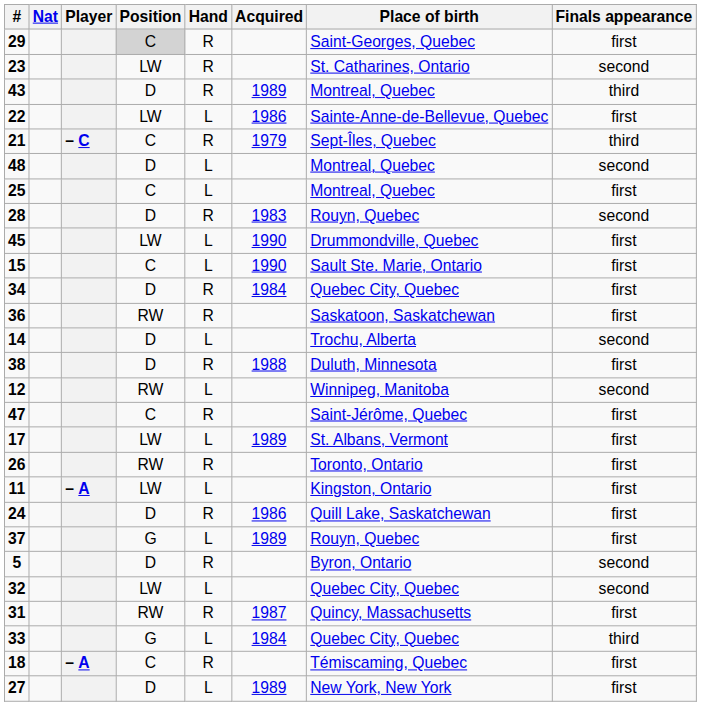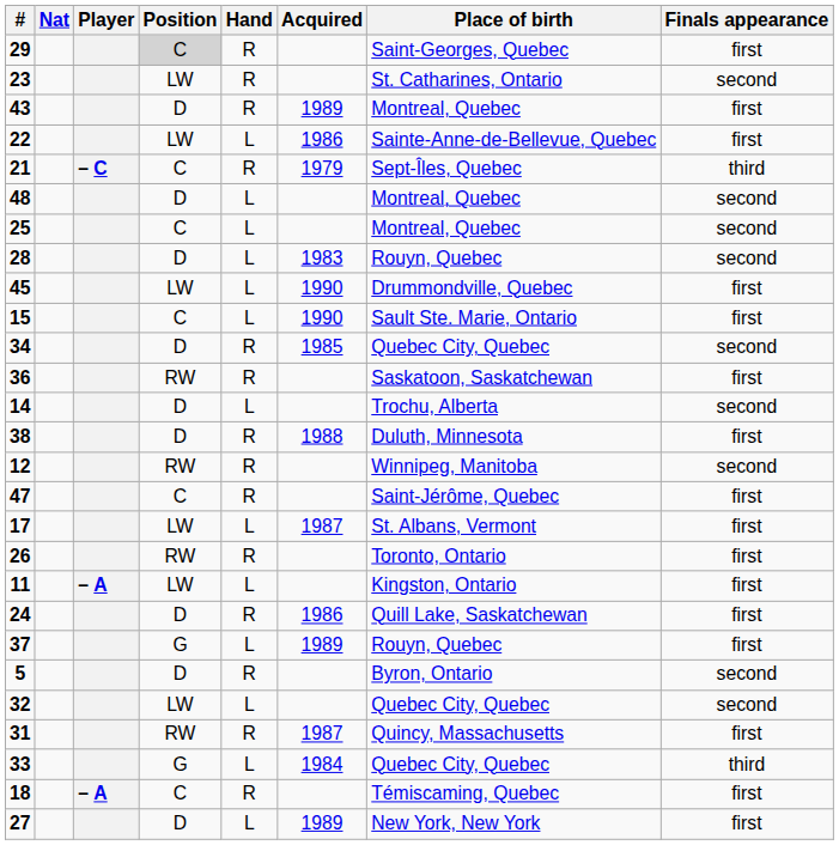 <table class="sortable wikitable plainrowheaders" style="text-align:center;">
 <tr style="background:#ddd;">
 <th scope="col">#</th>
 <th scope="col"><a href='#'>Nat</a></th>
 <th scope="col">Player</th>
 <th scope="col">Position</th>
 <th scope="col">Hand</th>
 <th scope="col">Acquired</th>
 <th scope="col" class="unsortable">Place of birth</th>
 <th scope="col" class="unsortable">Finals appearance</th>
 </tr>
 <tr>
 <td><strong>29</strong></td>
 <td></td>
 <th scope="row" style="text-align:left;"></th>
 <td style="background: lightgrey;">C</td>
 <td>R</td>
 <td></td>
 <td style="text-align:left;"><a href='#'>Saint-Georges, Quebec</a></td>
 <td>first </td>
 </tr>
 <tr>
 <td><strong>23</strong></td>
 <td></td>
 <th scope="row" style="text-align:left;"></th>
 <td>LW</td>
 <td>R</td>
 <td></td>
 <td style="text-align:left;"><a href='#'>St. Catharines, Ontario</a></td>
 <td>second </td>
 </tr>
 <tr>
 <td><strong>43</strong></td>
 <td></td>
 <th scope="row" style="text-align:left;"></th>
 <td>D</td>
 <td>R</td>
 <td><a href='#'>1989</a></td>
 <td style="text-align:left;"><a href='#'>Montreal, Quebec</a></td>
-<td>third </td>
+<td>first</td>
 </tr>
 <tr>
 <td><strong>22</strong></td>
 <td></td>
 <th scope="row" style="text-align:left;"></th>
 <td>LW</td>
 <td>L</td>
 <td><a href='#'>1986</a></td>
 <td style="text-align:left;"><a href='#'>Sainte-Anne-de-Bellevue, Quebec</a></td>
 <td>first</td>
 </tr>
 <tr>
 <td><strong>21</strong></td>
 <td></td>
 <th scope="row" style="text-align:left;"> – <strong><a href='#'>C</a></strong></th>
 <td>C</td>
 <td>R</td>
 <td><a href='#'>1979</a></td>
 <td style="text-align:left;"><a href='#'>Sept-Îles, Quebec</a></td>
 <td>third </td>
 </tr>
 <tr>
 <td><strong>48</strong></td>
 <td></td>
 <th scope="row" style="text-align:left;"></th>
 <td>D</td>
 <td>L</td>
 <td></td>
 <td style="text-align:left;"><a href='#'>Montreal, Quebec</a></td>
 <td>second </td>
 </tr>
 <tr>
 <td><strong>25</strong></td>
 <td></td>
 <th scope="row" style="text-align:left;"></th>
 <td>C</td>
 <td>L</td>
 <td></td>
 <td style="text-align:left;"><a href='#'>Montreal, Quebec</a></td>
-<td>first</td>
+<td>second </td>
 </tr>
 <tr>
 <td><strong>28</strong></td>
 <td></td>
 <th scope="row" style="text-align:left;"></th>
 <td>D</td>
-<td>R</td>
+<td>L</td>
 <td><a href='#'>1983</a></td>
 <td style="text-align:left;"><a href='#'>Rouyn, Quebec</a></td>
 <td>second </td>
 </tr>
 <tr>
 <td><strong>45</strong></td>
 <td></td>
 <th scope="row" style="text-align:left;"></th>
 <td>LW</td>
 <td>L</td>
 <td><a href='#'>1990</a></td>
 <td style="text-align:left;"><a href='#'>Drummondville, Quebec</a></td>
 <td>first</td>
 </tr>
 <tr>
 <td><strong>15</strong></td>
 <td></td>
 <th scope="row" style="text-align:left;"></th>
 <td>C</td>
 <td>L</td>
 <td><a href='#'>1990</a></td>
 <td style="text-align:left;"><a href='#'>Sault Ste. Marie, Ontario</a></td>
 <td>first</td>
 </tr>
 <tr>
 <td><strong>34</strong></td>
 <td></td>
 <th scope="row" style="text-align:left;"></th>
 <td>D</td>
 <td>R</td>
-<td><a href='#'>1984</a></td>
+<td><a href='#'>1985</a></td>
 <td style="text-align:left;"><a href='#'>Quebec City, Quebec</a></td>
-<td>first</td>
+<td>second </td>
 </tr>
 <tr>
 <td><strong>36</strong></td>
 <td></td>
 <th scope="row" style="text-align:left;"></th>
 <td>RW</td>
 <td>R</td>
 <td></td>
 <td style="text-align:left;"><a href='#'>Saskatoon, Saskatchewan</a></td>
 <td>first</td>
 </tr>
 <tr>
 <td><strong>14</strong></td>
 <td></td>
 <th scope="row" style="text-align:left;"></th>
 <td>D</td>
 <td>L</td>
 <td></td>
 <td style="text-align:left;"><a href='#'>Trochu, Alberta</a></td>
 <td>second </td>
 </tr>
 <tr>
 <td><strong>38</strong></td>
 <td></td>
 <th scope="row" style="text-align:left;"></th>
 <td>D</td>
 <td>R</td>
 <td><a href='#'>1988</a></td>
 <td style="text-align:left;"><a href='#'>Duluth, Minnesota</a></td>
 <td>first</td>
 </tr>
 <tr>
 <td><strong>12</strong></td>
 <td></td>
 <th scope="row" style="text-align:left;"></th>
 <td>RW</td>
-<td>L</td>
+<td>R</td>
 <td></td>
 <td style="text-align:left;"><a href='#'>Winnipeg, Manitoba</a></td>
 <td>second </td>
 </tr>
 <tr>
 <td><strong>47</strong></td>
 <td></td>
 <th scope="row" style="text-align:left;"></th>
 <td>C</td>
 <td>R</td>
 <td></td>
 <td style="text-align:left;"><a href='#'>Saint-Jérôme, Quebec</a></td>
 <td>first</td>
 </tr>
 <tr>
 <td><strong>17</strong></td>
 <td></td>
 <th scope="row" style="text-align:left;"></th>
 <td>LW</td>
 <td>L</td>
-<td><a href='#'>1989</a></td>
+<td><a href='#'>1987</a></td>
 <td style="text-align:left;"><a href='#'>St. Albans, Vermont</a></td>
 <td>first</td>
 </tr>
 <tr>
 <td><strong>26</strong></td>
 <td></td>
 <th scope="row" style="text-align:left;"></th>
 <td>RW</td>
 <td>R</td>
 <td></td>
 <td style="text-align:left;"><a href='#'>Toronto, Ontario</a></td>
 <td>first</td>
 </tr>
 <tr>
 <td><strong>11</strong></td>
 <td></td>
 <th scope="row" style="text-align:left;"> – <strong><a href='#'>A</a></strong></th>
 <td>LW</td>
 <td>L</td>
 <td></td>
 <td style="text-align:left;"><a href='#'>Kingston, Ontario</a></td>
 <td>first</td>
 </tr>
 <tr>
 <td><strong>24</strong></td>
 <td></td>
 <th scope="row" style="text-align:left;"></th>
 <td>D</td>
 <td>R</td>
 <td><a href='#'>1986</a></td>
 <td style="text-align:left;"><a href='#'>Quill Lake, Saskatchewan</a></td>
 <td>first</td>
 </tr>
 <tr>
 <td><strong>37</strong></td>
 <td></td>
 <th scope="row" style="text-align:left;"></th>
 <td>G</td>
 <td>L</td>
 <td><a href='#'>1989</a></td>
 <td style="text-align:left;"><a href='#'>Rouyn, Quebec</a></td>
 <td>first</td>
 </tr>
 <tr>
 <td><strong>5</strong></td>
 <td></td>
 <th scope="row" style="text-align:left;"></th>
 <td>D</td>
 <td>R</td>
 <td></td>
 <td style="text-align:left;"><a href='#'>Byron, Ontario</a></td>
 <td>second </td>
 </tr>
 <tr>
 <td><strong>32</strong></td>
 <td></td>
 <th scope="row" style="text-align:left;"></th>
 <td>LW</td>
 <td>L</td>
 <td></td>
 <td style="text-align:left;"><a href='#'>Quebec City, Quebec</a></td>
 <td>second </td>
 </tr>
 <tr>
 <td><strong>31</strong></td>
 <td></td>
 <th scope="row" style="text-align:left;"></th>
 <td>RW</td>
 <td>R</td>
 <td><a href='#'>1987</a></td>
 <td style="text-align:left;"><a href='#'>Quincy, Massachusetts</a></td>
 <td>first</td>
 </tr>
 <tr>
 <td><strong>33</strong></td>
 <td></td>
 <th scope="row" style="text-align:left;"></th>
 <td>G</td>
 <td>L</td>
 <td><a href='#'>1984</a></td>
 <td style="text-align:left;"><a href='#'>Quebec City, Quebec</a></td>
 <td>third </td>
 </tr>
 <tr>
 <td><strong>18</strong></td>
 <td></td>
 <th scope="row" style="text-align:left;"> – <strong><a href='#'>A</a></strong></th>
 <td>C</td>
 <td>R</td>
 <td></td>
 <td style="text-align:left;"><a href='#'>Témiscaming, Quebec</a></td>
 <td>first</td>
 </tr>
 <tr>
 <td><strong>27</strong></td>
 <td></td>
 <th scope="row" style="text-align:left;"></th>
 <td>D</td>
 <td>L</td>
 <td><a href='#'>1989</a></td>
 <td style="text-align:left;"><a href='#'>New York, New York</a></td>
 <td>first</td>
 </tr>
 </table>
